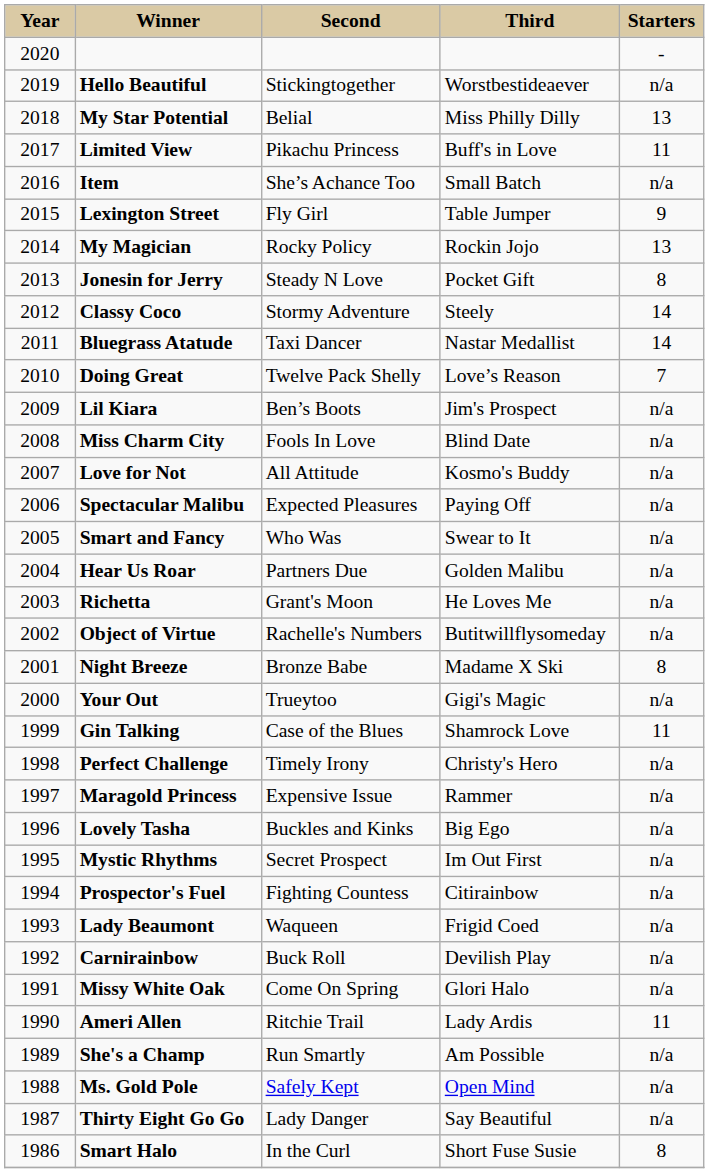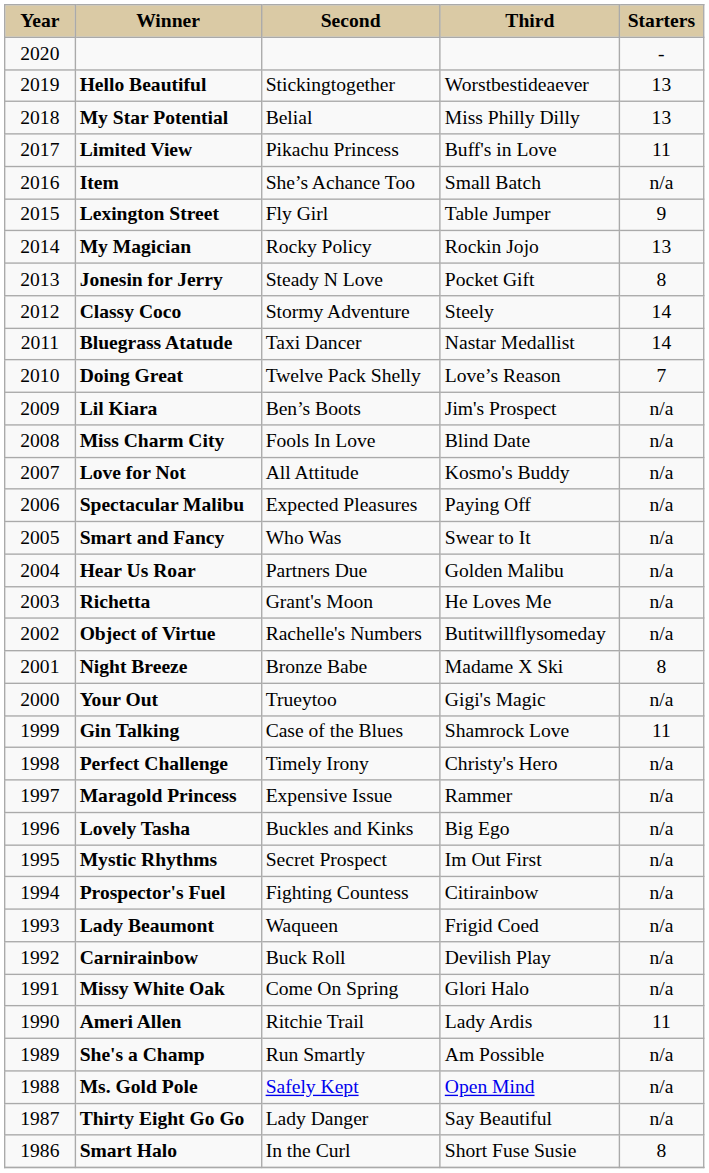 <table class = "wikitable sortable" | border="1" cellpadding="0" style="border-collapse: collapse; font-size:90%">
 <tr bgcolor="#DACAA5" align="center">
 <td width="45px"><strong>Year</strong> <br></td>
 <td width="130px"><strong>Winner</strong> <br></td>
 <td width="125px"><strong>Second</strong> <br></td>
 <td width="125px"><strong>Third</strong> <br></td>
 <td width="55px"><strong>Starters</strong></td>
 </tr>
 <tr>
 <td align=center>2020</td>
 <td></td>
 <td></td>
 <td></td>
 <td align=center>-</td>
 </tr>
 <tr>
 <td align=center>2019</td>
 <td><strong>Hello Beautiful</strong></td>
 <td>Stickingtogether</td>
 <td>Worstbestideaever</td>
-<td align=center>n/a</td>
+<td align=center>13</td>
 </tr>
 <tr>
 <td align=center>2018</td>
 <td><strong>My Star Potential</strong></td>
 <td>Belial</td>
 <td>Miss Philly Dilly</td>
 <td align=center>13</td>
 </tr>
 <tr>
 <td align=center>2017</td>
 <td><strong>Limited View</strong></td>
 <td>Pikachu Princess</td>
 <td>Buff's in Love</td>
 <td align=center>11</td>
 </tr>
 <tr>
 <td align=center>2016</td>
 <td><strong>Item</strong></td>
 <td>She’s Achance Too</td>
 <td>Small Batch</td>
 <td align=center>n/a</td>
 </tr>
 <tr>
 <td align=center>2015</td>
 <td><strong>Lexington Street</strong></td>
 <td>Fly Girl</td>
 <td>Table Jumper</td>
 <td align=center>9</td>
 </tr>
 <tr>
 <td align=center>2014</td>
 <td><strong>My Magician</strong></td>
 <td>Rocky Policy</td>
 <td>Rockin Jojo</td>
 <td align=center>13</td>
 </tr>
 <tr>
 <td align=center>2013</td>
 <td><strong>Jonesin for Jerry</strong></td>
 <td>Steady N Love</td>
 <td>Pocket Gift</td>
 <td align=center>8</td>
 </tr>
 <tr>
 <td align=center>2012</td>
 <td><strong>Classy Coco</strong></td>
 <td>Stormy Adventure</td>
 <td>Steely</td>
 <td align=center>14</td>
 </tr>
 <tr>
 <td align=center>2011</td>
 <td><strong>Bluegrass Atatude</strong></td>
 <td>Taxi Dancer</td>
 <td>Nastar Medallist</td>
 <td align=center>14</td>
 </tr>
 <tr>
 <td align=center>2010</td>
 <td><strong>Doing Great</strong></td>
 <td>Twelve Pack Shelly</td>
 <td>Love’s Reason</td>
 <td align=center>7</td>
 </tr>
 <tr>
 <td align=center>2009</td>
 <td><strong>Lil Kiara</strong></td>
 <td>Ben’s Boots</td>
 <td>Jim's Prospect</td>
 <td align=center>n/a</td>
 </tr>
 <tr>
 <td align=center>2008</td>
 <td><strong>Miss Charm City</strong></td>
 <td>Fools In Love</td>
 <td>Blind Date</td>
 <td align=center>n/a</td>
 </tr>
 <tr>
 <td align=center>2007</td>
 <td><strong>Love for Not</strong></td>
 <td>All Attitude</td>
 <td>Kosmo's Buddy</td>
 <td align=center>n/a</td>
 </tr>
 <tr>
 <td align=center>2006</td>
 <td><strong>Spectacular Malibu</strong></td>
 <td>Expected Pleasures</td>
 <td>Paying Off</td>
 <td align=center>n/a</td>
 </tr>
 <tr>
 <td align=center>2005</td>
 <td><strong>Smart and Fancy</strong></td>
 <td>Who Was</td>
 <td>Swear to It</td>
 <td align=center>n/a</td>
 </tr>
 <tr>
 <td align=center>2004</td>
 <td><strong>Hear Us Roar</strong></td>
 <td>Partners Due</td>
 <td>Golden Malibu</td>
 <td align=center>n/a</td>
 </tr>
 <tr>
 <td align=center>2003</td>
 <td><strong>Richetta</strong></td>
 <td>Grant's Moon</td>
 <td>He Loves Me</td>
 <td align=center>n/a</td>
 </tr>
 <tr>
 <td align=center>2002</td>
 <td><strong>Object of Virtue</strong></td>
 <td>Rachelle's Numbers</td>
 <td>Butitwillflysomeday</td>
 <td align=center>n/a</td>
 </tr>
 <tr>
 <td align=center>2001</td>
 <td><strong>Night Breeze</strong></td>
 <td>Bronze Babe</td>
 <td>Madame X Ski</td>
 <td align=center>8</td>
 </tr>
 <tr>
 <td align=center>2000</td>
 <td><strong>Your Out</strong></td>
 <td>Trueytoo</td>
 <td>Gigi's Magic</td>
 <td align=center>n/a</td>
 </tr>
 <tr>
 <td align=center>1999</td>
 <td><strong>Gin Talking</strong></td>
 <td>Case of the Blues</td>
 <td>Shamrock Love</td>
 <td align=center>11</td>
 </tr>
 <tr>
 <td align=center>1998</td>
 <td><strong>Perfect Challenge</strong></td>
 <td>Timely Irony</td>
 <td>Christy's Hero</td>
 <td align=center>n/a</td>
 </tr>
 <tr>
 <td align=center>1997</td>
 <td><strong>Maragold Princess</strong></td>
 <td>Expensive Issue</td>
 <td>Rammer</td>
 <td align=center>n/a</td>
 </tr>
 <tr>
 <td align=center>1996</td>
 <td><strong>Lovely Tasha</strong></td>
 <td>Buckles and Kinks</td>
 <td>Big Ego</td>
 <td align=center>n/a</td>
 </tr>
 <tr>
 <td align=center>1995</td>
 <td><strong>Mystic Rhythms</strong></td>
 <td>Secret Prospect</td>
 <td>Im Out First</td>
 <td align=center>n/a</td>
 </tr>
 <tr>
 <td align=center>1994</td>
 <td><strong>Prospector's Fuel</strong></td>
 <td>Fighting Countess</td>
 <td>Citirainbow</td>
 <td align=center>n/a</td>
 </tr>
 <tr>
 <td align=center>1993</td>
 <td><strong>Lady Beaumont</strong></td>
 <td>Waqueen</td>
 <td>Frigid Coed</td>
 <td align=center>n/a</td>
 </tr>
 <tr>
 <td align=center>1992</td>
 <td><strong>Carnirainbow</strong></td>
 <td>Buck Roll</td>
 <td>Devilish Play</td>
 <td align=center>n/a</td>
 </tr>
 <tr>
 <td align=center>1991</td>
 <td><strong>Missy White Oak</strong></td>
 <td>Come On Spring</td>
 <td>Glori Halo</td>
 <td align=center>n/a</td>
 </tr>
 <tr>
 <td align=center>1990</td>
 <td><strong>Ameri Allen</strong></td>
 <td>Ritchie Trail</td>
 <td>Lady Ardis</td>
 <td align=center>11</td>
 </tr>
 <tr>
 <td align=center>1989</td>
 <td><strong>She's a Champ</strong></td>
 <td>Run Smartly</td>
 <td>Am Possible</td>
 <td align=center>n/a</td>
 </tr>
 <tr>
 <td align=center>1988</td>
 <td><strong>Ms. Gold Pole</strong></td>
 <td><a href='#'>Safely Kept</a></td>
 <td><a href='#'>Open Mind</a></td>
 <td align=center>n/a</td>
 </tr>
 <tr>
 <td align=center>1987</td>
 <td><strong>Thirty Eight Go Go</strong></td>
 <td>Lady Danger</td>
 <td>Say Beautiful</td>
 <td align=center>n/a</td>
 </tr>
 <tr>
 <td align=center>1986</td>
 <td><strong>Smart Halo</strong></td>
 <td>In the Curl</td>
 <td>Short Fuse Susie</td>
 <td align=center>8</td>
 </tr>
 <tr>
 </tr>
 </table>
